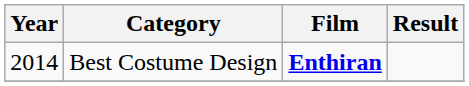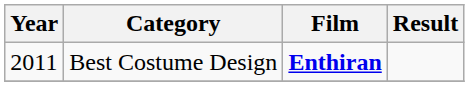 <table class="wikitable">
 <tr>
 <th>Year</th>
 <th>Category</th>
 <th>Film</th>
 <th>Result</th>
 </tr>
 <tr>
-<td>2014</td>
+<td>2011</td>
 <td>Best Costume Design</td>
 <td><strong><a href='#'>Enthiran</a></strong></td>
 <td></td>
 </tr>
 <tr>
 </tr>
 </table>
